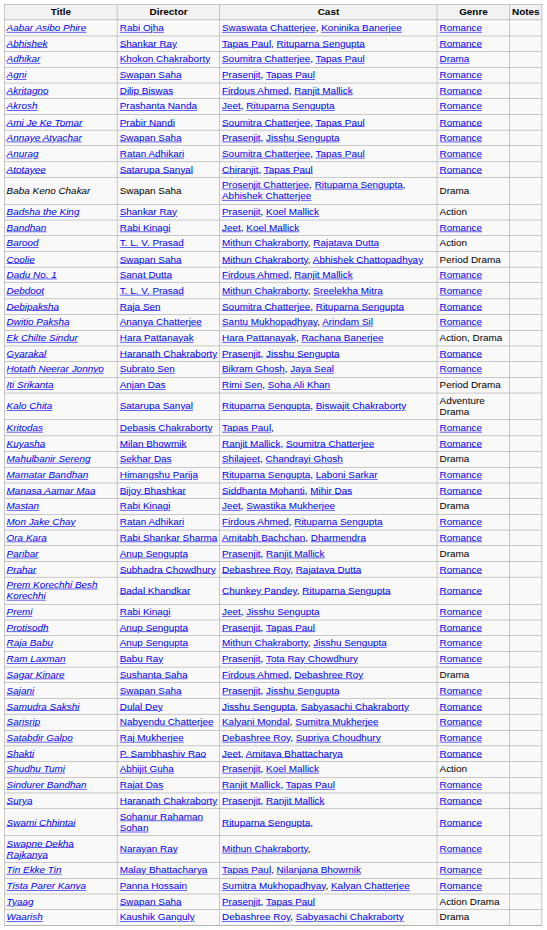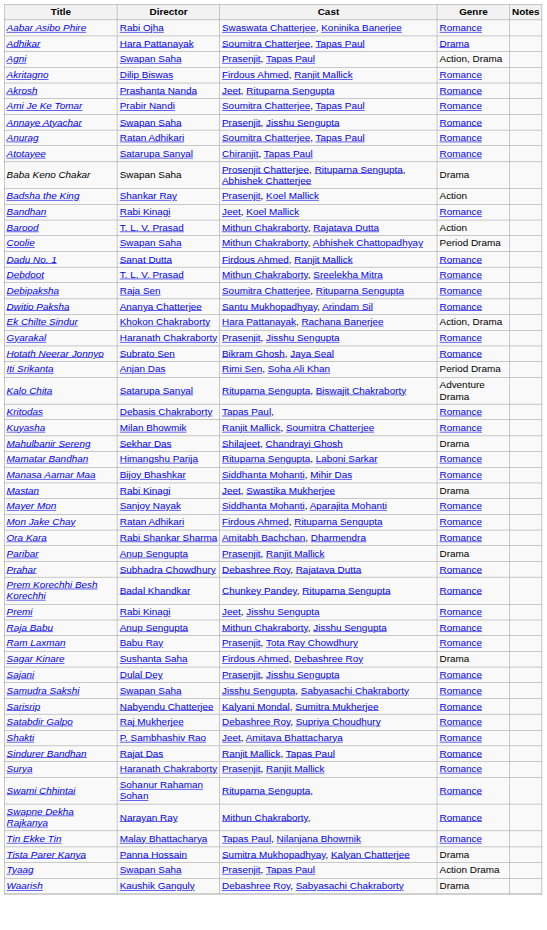 <table class="wikitable sortable" border="0">
 <tr>
 <th>Title</th>
 <th>Director</th>
 <th>Cast</th>
 <th>Genre</th>
 <th>Notes</th>
 </tr>
 <tr>
 <td><em><a href='#'>Aabar Asibo Phire</a></em></td>
 <td><a href='#'>Rabi Ojha</a></td>
 <td><a href='#'>Swaswata Chatterjee</a>, <a href='#'>Koninika Banerjee</a></td>
 <td><a href='#'>Romance</a></td>
 <td></td>
 </tr>
 <tr>
-<td><em><a href='#'>Abhishek</a></em></td>
-<td><a href='#'>Shankar Ray</a></td>
-<td><a href='#'>Tapas Paul</a>, <a href='#'>Rituparna Sengupta</a></td>
-<td><a href='#'>Romance</a></td>
-<td></td>
-</tr>
-<tr>
 <td><em><a href='#'>Adhikar</a></em></td>
-<td><a href='#'>Khokon Chakraborty</a></td>
+<td><a href='#'>Hara Pattanayak</a></td>
 <td><a href='#'>Soumitra Chatterjee</a>, <a href='#'>Tapas Paul</a></td>
 <td><a href='#'>Drama</a></td>
 <td></td>
 </tr>
 <tr>
 <td><em><a href='#'>Agni</a></em></td>
 <td><a href='#'>Swapan Saha</a></td>
 <td><a href='#'>Prasenjit</a>, <a href='#'>Tapas Paul</a></td>
-<td><a href='#'>Romance</a></td>
+<td>Action, Drama</td>
 <td></td>
 </tr>
 <tr>
 <td><em><a href='#'>Akritagno</a></em></td>
 <td><a href='#'>Dilip Biswas</a></td>
 <td><a href='#'>Firdous Ahmed</a>, <a href='#'>Ranjit Mallick</a></td>
 <td><a href='#'>Romance</a></td>
 <td></td>
 </tr>
 <tr>
 <td><em><a href='#'>Akrosh</a></em></td>
 <td><a href='#'>Prashanta Nanda</a></td>
 <td><a href='#'>Jeet</a>, <a href='#'>Rituparna Sengupta</a></td>
 <td><a href='#'>Romance</a></td>
 <td></td>
 </tr>
 <tr>
 <td><em><a href='#'>Ami Je Ke Tomar</a></em></td>
 <td><a href='#'>Prabir Nandi</a></td>
 <td><a href='#'>Soumitra Chatterjee</a>, <a href='#'>Tapas Paul</a></td>
 <td><a href='#'>Romance</a></td>
 <td></td>
 </tr>
 <tr>
 <td><em><a href='#'>Annaye Atyachar</a></em></td>
 <td><a href='#'>Swapan Saha</a></td>
 <td><a href='#'>Prasenjit</a>, <a href='#'>Jisshu Sengupta</a></td>
 <td><a href='#'>Romance</a></td>
 <td></td>
 </tr>
 <tr>
 <td><em><a href='#'>Anurag</a></em></td>
 <td><a href='#'>Ratan Adhikari</a></td>
 <td><a href='#'>Soumitra Chatterjee</a>, <a href='#'>Tapas Paul</a></td>
 <td><a href='#'>Romance</a></td>
 <td></td>
 </tr>
 <tr>
 <td><em><a href='#'>Atotayee</a></em></td>
 <td><a href='#'>Satarupa Sanyal</a></td>
 <td><a href='#'>Chiranjit</a>, <a href='#'>Tapas Paul</a></td>
 <td><a href='#'>Romance</a></td>
 <td></td>
 </tr>
 <tr>
 <td><em>Baba Keno Chakar</em></td>
 <td>Swapan Saha</td>
 <td><a href='#'>Prosenjit Chatterjee</a>, <a href='#'>Rituparna Sengupta</a>, <a href='#'>Abhishek Chatterjee</a></td>
 <td>Drama</td>
 <td></td>
 </tr>
 <tr>
 <td><em><a href='#'>Badsha the King</a></em></td>
 <td><a href='#'>Shankar Ray</a></td>
 <td><a href='#'>Prasenjit</a>, <a href='#'>Koel Mallick</a></td>
 <td>Action</td>
 <td></td>
 </tr>
 <tr>
 <td><em><a href='#'>Bandhan</a></em></td>
 <td><a href='#'>Rabi Kinagi</a></td>
 <td><a href='#'>Jeet</a>, <a href='#'>Koel Mallick</a></td>
 <td><a href='#'>Romance</a></td>
 <td></td>
 </tr>
 <tr>
 <td><em><a href='#'>Barood</a></em></td>
 <td><a href='#'>T. L. V. Prasad</a></td>
 <td><a href='#'>Mithun Chakraborty</a>, <a href='#'>Rajatava Dutta</a></td>
 <td>Action</td>
 <td></td>
 </tr>
 <tr>
 <td><em><a href='#'>Coolie</a></em></td>
 <td><a href='#'>Swapan Saha</a></td>
 <td><a href='#'>Mithun Chakraborty</a>, <a href='#'>Abhishek Chattopadhyay</a></td>
 <td>Period Drama</td>
 <td></td>
 </tr>
 <tr>
 <td><em><a href='#'>Dadu No. 1</a></em></td>
 <td><a href='#'>Sanat Dutta</a></td>
 <td><a href='#'>Firdous Ahmed</a>, <a href='#'>Ranjit Mallick</a></td>
 <td><a href='#'>Romance</a></td>
 <td></td>
 </tr>
 <tr>
 <td><em><a href='#'>Debdoot</a></em></td>
 <td><a href='#'>T. L. V. Prasad</a></td>
 <td><a href='#'>Mithun Chakraborty</a>, <a href='#'>Sreelekha Mitra</a></td>
 <td><a href='#'>Romance</a></td>
 <td></td>
 </tr>
 <tr>
 <td><em><a href='#'>Debipaksha</a></em></td>
 <td><a href='#'>Raja Sen</a></td>
 <td><a href='#'>Soumitra Chatterjee</a>, <a href='#'>Rituparna Sengupta</a></td>
 <td><a href='#'>Romance</a></td>
 <td></td>
 </tr>
 <tr>
 <td><em><a href='#'>Dwitio Paksha</a></em></td>
 <td><a href='#'>Ananya Chatterjee</a></td>
 <td><a href='#'>Santu Mukhopadhyay</a>, <a href='#'>Arindam Sil</a></td>
 <td><a href='#'>Romance</a></td>
 <td></td>
 </tr>
 <tr>
 <td><em><a href='#'>Ek Chilte Sindur</a></em></td>
-<td><a href='#'>Hara Pattanayak</a></td>
+<td><a href='#'>Khokon Chakraborty</a></td>
 <td><a href='#'>Hara Pattanayak</a>, <a href='#'>Rachana Banerjee</a></td>
 <td>Action, Drama</td>
 <td></td>
 </tr>
 <tr>
 <td><em><a href='#'>Gyarakal</a></em></td>
 <td><a href='#'>Haranath Chakraborty</a></td>
 <td><a href='#'>Prasenjit</a>, <a href='#'>Jisshu Sengupta</a></td>
 <td><a href='#'>Romance</a></td>
 <td></td>
 </tr>
 <tr>
 <td><em><a href='#'>Hotath Neerar Jonnyo</a></em></td>
 <td><a href='#'>Subrato Sen</a></td>
 <td><a href='#'>Bikram Ghosh</a>, <a href='#'>Jaya Seal</a></td>
 <td><a href='#'>Romance</a></td>
 <td></td>
 </tr>
 <tr>
 <td><em><a href='#'>Iti Srikanta</a></em></td>
 <td><a href='#'>Anjan Das</a></td>
 <td><a href='#'>Rimi Sen</a>, <a href='#'>Soha Ali Khan</a></td>
 <td>Period Drama</td>
 <td></td>
 </tr>
 <tr>
 <td><em><a href='#'>Kalo Chita</a></em></td>
 <td><a href='#'>Satarupa Sanyal</a></td>
 <td><a href='#'>Rituparna Sengupta</a>, <a href='#'>Biswajit Chakraborty</a></td>
 <td>Adventure Drama</td>
 <td></td>
 </tr>
 <tr>
 <td><em><a href='#'>Kritodas</a></em></td>
 <td><a href='#'>Debasis Chakraborty</a></td>
 <td><a href='#'>Tapas Paul</a>,</td>
 <td><a href='#'>Romance</a></td>
 <td></td>
 </tr>
 <tr>
 <td><em><a href='#'>Kuyasha</a></em></td>
 <td><a href='#'>Milan Bhowmik</a></td>
 <td><a href='#'>Ranjit Mallick</a>, <a href='#'>Soumitra Chatterjee</a></td>
 <td><a href='#'>Romance</a></td>
 <td></td>
 </tr>
 <tr>
 <td><em><a href='#'>Mahulbanir Sereng</a></em></td>
 <td><a href='#'>Sekhar Das</a></td>
 <td><a href='#'>Shilajeet</a>, <a href='#'>Chandrayi Ghosh</a></td>
 <td>Drama</td>
 <td></td>
 </tr>
 <tr>
 <td><em><a href='#'>Mamatar Bandhan</a></em></td>
 <td><a href='#'>Himangshu Parija</a></td>
 <td><a href='#'>Rituparna Sengupta</a>, <a href='#'>Laboni Sarkar</a></td>
 <td><a href='#'>Romance</a></td>
 <td></td>
 </tr>
 <tr>
 <td><em><a href='#'>Manasa Aamar Maa</a></em></td>
 <td><a href='#'>Bijoy Bhashkar</a></td>
 <td><a href='#'>Siddhanta Mohanti</a>, <a href='#'>Mihir Das</a></td>
 <td><a href='#'>Romance</a></td>
 <td></td>
 </tr>
 <tr>
 <td><em><a href='#'>Mastan</a></em></td>
 <td><a href='#'>Rabi Kinagi</a></td>
 <td><a href='#'>Jeet</a>, <a href='#'>Swastika Mukherjee</a></td>
 <td>Drama</td>
 <td></td>
 </tr>
 <tr>
+<td><em><a href='#'>Mayer Mon</a></em></td>
+<td><a href='#'>Sanjoy Nayak</a></td>
+<td><a href='#'>Siddhanta Mohanti</a>, <a href='#'>Aparajita Mohanti</a></td>
+<td><a href='#'>Romance</a></td>
+<td></td>
+</tr>
+<tr>
 <td><em><a href='#'>Mon Jake Chay</a></em></td>
 <td><a href='#'>Ratan Adhikari</a></td>
 <td><a href='#'>Firdous Ahmed</a>, <a href='#'>Rituparna Sengupta</a></td>
 <td><a href='#'>Romance</a></td>
 <td></td>
 </tr>
 <tr>
 <td><em><a href='#'>Ora Kara</a></em></td>
 <td><a href='#'>Rabi Shankar Sharma</a></td>
 <td><a href='#'>Amitabh Bachchan</a>, <a href='#'>Dharmendra</a></td>
 <td><a href='#'>Romance</a></td>
 <td></td>
 </tr>
 <tr>
 <td><em><a href='#'>Paribar</a></em></td>
 <td><a href='#'>Anup Sengupta</a></td>
 <td><a href='#'>Prasenjit</a>, <a href='#'>Ranjit Mallick</a></td>
 <td>Drama</td>
 <td></td>
 </tr>
 <tr>
 <td><em><a href='#'>Prahar</a></em></td>
 <td><a href='#'>Subhadra Chowdhury</a></td>
 <td><a href='#'>Debashree Roy</a>, <a href='#'>Rajatava Dutta</a></td>
 <td><a href='#'>Romance</a></td>
 <td></td>
 </tr>
 <tr>
 <td><em><a href='#'>Prem Korechhi Besh Korechhi</a></em></td>
 <td><a href='#'>Badal Khandkar</a></td>
 <td><a href='#'>Chunkey Pandey</a>, <a href='#'>Rituparna Sengupta</a></td>
 <td><a href='#'>Romance</a></td>
 <td></td>
 </tr>
 <tr>
 <td><em><a href='#'>Premi</a></em></td>
 <td><a href='#'>Rabi Kinagi</a></td>
 <td><a href='#'>Jeet</a>, <a href='#'>Jisshu Sengupta</a></td>
 <td><a href='#'>Romance</a></td>
 <td></td>
 </tr>
 <tr>
-<td><em><a href='#'>Protisodh</a></em></td>
-<td><a href='#'>Anup Sengupta</a></td>
-<td><a href='#'>Prasenjit</a>, <a href='#'>Tapas Paul</a></td>
-<td><a href='#'>Romance</a></td>
-<td></td>
-</tr>
-<tr>
 <td><em><a href='#'>Raja Babu</a></em></td>
 <td><a href='#'>Anup Sengupta</a></td>
 <td><a href='#'>Mithun Chakraborty</a>, <a href='#'>Jisshu Sengupta</a></td>
 <td><a href='#'>Romance</a></td>
 <td></td>
 </tr>
 <tr>
 <td><em><a href='#'>Ram Laxman</a></em></td>
 <td><a href='#'>Babu Ray</a></td>
 <td><a href='#'>Prasenjit</a>, <a href='#'>Tota Ray Chowdhury</a></td>
 <td><a href='#'>Romance</a></td>
 <td></td>
 </tr>
 <tr>
 <td><em><a href='#'>Sagar Kinare</a></em></td>
 <td><a href='#'>Sushanta Saha</a></td>
 <td><a href='#'>Firdous Ahmed</a>, <a href='#'>Debashree Roy</a></td>
 <td>Drama</td>
 <td></td>
 </tr>
 <tr>
 <td><em><a href='#'>Sajani</a></em></td>
-<td><a href='#'>Swapan Saha</a></td>
+<td><a href='#'>Dulal Dey</a></td>
 <td><a href='#'>Prasenjit</a>, <a href='#'>Jisshu Sengupta</a></td>
 <td><a href='#'>Romance</a></td>
 <td></td>
 </tr>
 <tr>
 <td><em><a href='#'>Samudra Sakshi</a></em></td>
-<td><a href='#'>Dulal Dey</a></td>
+<td><a href='#'>Swapan Saha</a></td>
 <td><a href='#'>Jisshu Sengupta</a>, <a href='#'>Sabyasachi Chakraborty</a></td>
 <td><a href='#'>Romance</a></td>
 <td></td>
 </tr>
 <tr>
 <td><em><a href='#'>Sarisrip</a></em></td>
 <td><a href='#'>Nabyendu Chatterjee</a></td>
 <td><a href='#'>Kalyani Mondal</a>, <a href='#'>Sumitra Mukherjee</a></td>
 <td><a href='#'>Romance</a></td>
 <td></td>
 </tr>
 <tr>
 <td><em><a href='#'>Satabdir Galpo</a></em></td>
 <td><a href='#'>Raj Mukherjee</a></td>
 <td><a href='#'>Debashree Roy</a>, <a href='#'>Supriya Choudhury</a></td>
 <td><a href='#'>Romance</a></td>
 <td></td>
 </tr>
 <tr>
 <td><em><a href='#'>Shakti</a></em></td>
 <td><a href='#'>P. Sambhashiv Rao</a></td>
 <td><a href='#'>Jeet</a>, <a href='#'>Amitava Bhattacharya</a></td>
 <td><a href='#'>Romance</a></td>
-<td></td>
-</tr>
-<tr>
-<td><em><a href='#'>Shudhu Tumi</a></em></td>
-<td><a href='#'>Abhijit Guha</a></td>
-<td><a href='#'>Prasenjit</a>, <a href='#'>Koel Mallick</a></td>
-<td>Action</td>
 <td></td>
 </tr>
 <tr>
 <td><em><a href='#'>Sindurer Bandhan</a></em></td>
 <td><a href='#'>Rajat Das</a></td>
 <td><a href='#'>Ranjit Mallick</a>, <a href='#'>Tapas Paul</a></td>
 <td><a href='#'>Romance</a></td>
 <td></td>
 </tr>
 <tr>
 <td><em><a href='#'>Surya</a></em></td>
 <td><a href='#'>Haranath Chakraborty</a></td>
 <td><a href='#'>Prasenjit</a>, <a href='#'>Ranjit Mallick</a></td>
 <td><a href='#'>Romance</a></td>
 <td></td>
 </tr>
 <tr>
 <td><em><a href='#'>Swami Chhintai</a></em></td>
 <td><a href='#'>Sohanur Rahaman Sohan</a></td>
 <td><a href='#'>Rituparna Sengupta</a>,</td>
 <td><a href='#'>Romance</a></td>
 <td></td>
 </tr>
 <tr>
 <td><em><a href='#'>Swapne Dekha Rajkanya</a></em></td>
 <td><a href='#'>Narayan Ray</a></td>
 <td><a href='#'>Mithun Chakraborty</a>,</td>
 <td><a href='#'>Romance</a></td>
 <td></td>
 </tr>
 <tr>
 <td><em><a href='#'>Tin Ekke Tin</a></em></td>
 <td><a href='#'>Malay Bhattacharya</a></td>
 <td><a href='#'>Tapas Paul</a>, <a href='#'>Nilanjana Bhowmik</a></td>
 <td><a href='#'>Romance</a></td>
 <td></td>
 </tr>
 <tr>
 <td><em><a href='#'>Tista Parer Kanya</a></em></td>
 <td><a href='#'>Panna Hossain</a></td>
 <td><a href='#'>Sumitra Mukhopadhyay</a>, <a href='#'>Kalyan Chatterjee</a></td>
-<td><a href='#'>Romance</a></td>
+<td>Drama</td>
 <td></td>
 </tr>
 <tr>
 <td><em><a href='#'>Tyaag</a></em></td>
 <td><a href='#'>Swapan Saha</a></td>
 <td><a href='#'>Prasenjit</a>, <a href='#'>Tapas Paul</a></td>
 <td>Action Drama</td>
 <td></td>
 </tr>
 <tr>
 <td><em><a href='#'>Waarish</a></em></td>
 <td><a href='#'>Kaushik Ganguly</a></td>
 <td><a href='#'>Debashree Roy</a>, <a href='#'>Sabyasachi Chakraborty</a></td>
 <td>Drama</td>
 <td></td>
 </tr>
 <tr>
 </tr>
 </table>
